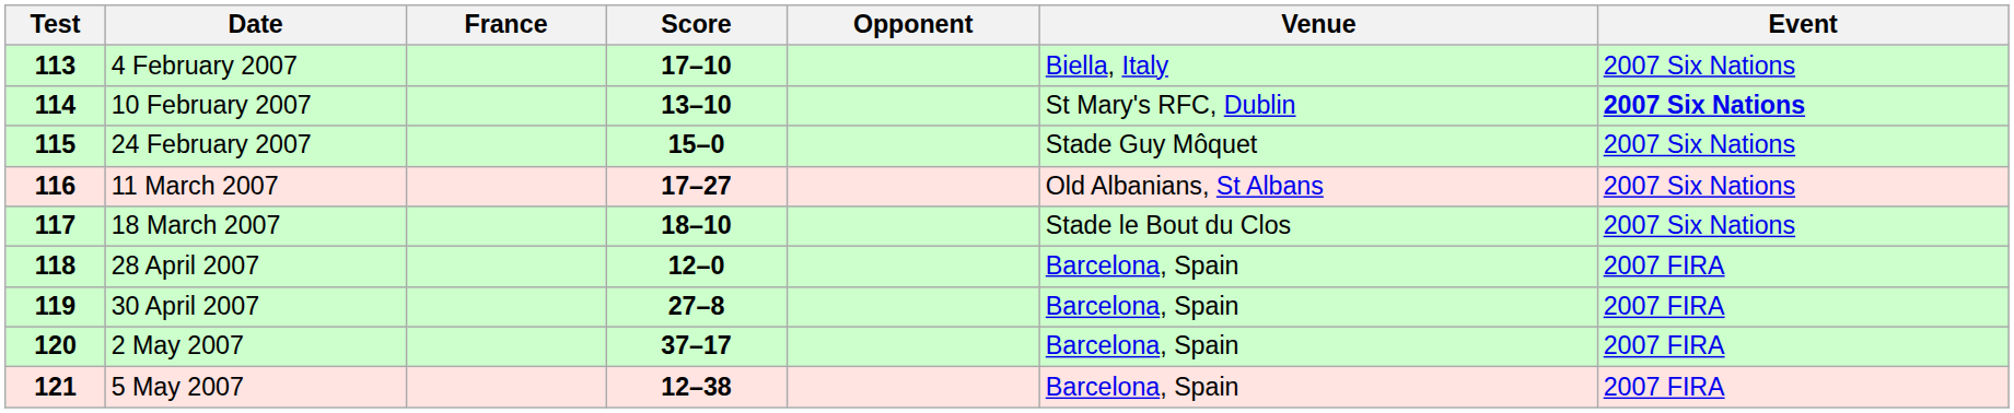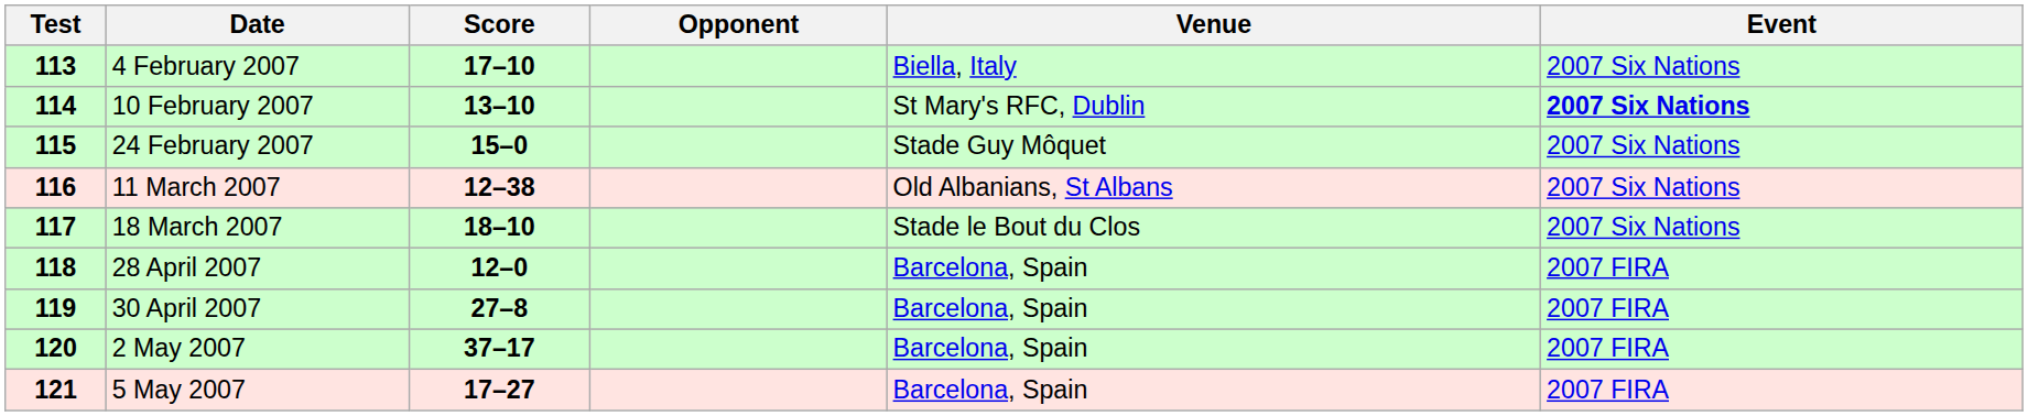 <table class="wikitable sortable" style="width:100%">
 <tr>
 <th style="width:5%">Test</th>
 <th style="width:15%">Date</th>
-<th style="width:10%">France</th>
 <th style="width:9%">Score</th>
 <th>Opponent</th>
 <th>Venue</th>
 <th>Event</th>
 </tr>
 <tr bgcolor=#ccffcc>
 <td align=center><strong>113</strong></td>
 <td>4 February 2007</td>
-<td></td>
 <td align="center"><strong>17–10</strong></td>
 <td></td>
 <td><a href='#'>Biella</a>, <a href='#'>Italy</a></td>
 <td><a href='#'>2007 Six Nations</a></td>
 </tr>
 <tr bgcolor=#ccffcc>
 <td align=center><strong>114</strong></td>
 <td>10 February 2007</td>
-<td></td>
 <td align="center"><strong>13–10</strong></td>
 <td></td>
 <td>St Mary's RFC, <a href='#'>Dublin</a></td>
 <td><strong><a href='#'>2007 Six Nations</a></strong></td>
 </tr>
 <tr bgcolor=#ccffcc>
 <td align=center><strong>115</strong></td>
 <td>24 February 2007</td>
-<td></td>
 <td align="center"><strong>15–0</strong></td>
 <td></td>
 <td>Stade Guy Môquet</td>
 <td><a href='#'>2007 Six Nations</a></td>
 </tr>
 <tr bgcolor=FFE4E1>
 <td align=center><strong>116</strong></td>
 <td>11 March 2007</td>
-<td></td>
-<td align="center"><strong>17–27</strong></td>
+<td align="center"><strong>12–38</strong></td>
 <td></td>
 <td>Old Albanians, <a href='#'>St Albans</a></td>
 <td><a href='#'>2007 Six Nations</a></td>
 </tr>
 <tr bgcolor=#ccffcc>
 <td align=center><strong>117</strong></td>
 <td>18 March 2007</td>
-<td></td>
 <td align="center"><strong>18–10</strong></td>
 <td></td>
 <td>Stade le Bout du Clos</td>
 <td><a href='#'>2007 Six Nations</a></td>
 </tr>
 <tr bgcolor=#ccffcc>
 <td align=center><strong>118</strong></td>
 <td>28 April 2007</td>
-<td></td>
 <td align="center"><strong>12–0</strong></td>
 <td></td>
 <td><a href='#'>Barcelona</a>, Spain</td>
 <td><a href='#'>2007 FIRA</a></td>
 </tr>
 <tr bgcolor=#ccffcc>
 <td align=center><strong>119</strong></td>
 <td>30 April 2007</td>
-<td></td>
 <td align="center"><strong>27–8</strong></td>
 <td></td>
 <td><a href='#'>Barcelona</a>, Spain</td>
 <td><a href='#'>2007 FIRA</a></td>
 </tr>
 <tr bgcolor=#ccffcc>
 <td align=center><strong>120</strong></td>
 <td>2 May 2007</td>
-<td></td>
 <td align="center"><strong>37–17</strong></td>
 <td></td>
 <td><a href='#'>Barcelona</a>, Spain</td>
 <td><a href='#'>2007 FIRA</a></td>
 </tr>
 <tr bgcolor=FFE4E1>
 <td align=center><strong>121</strong></td>
 <td>5 May 2007</td>
-<td></td>
-<td align="center"><strong>12–38</strong></td>
+<td align="center"><strong>17–27</strong></td>
 <td></td>
 <td><a href='#'>Barcelona</a>, Spain</td>
 <td><a href='#'>2007 FIRA</a></td>
 </tr>
 </table>
